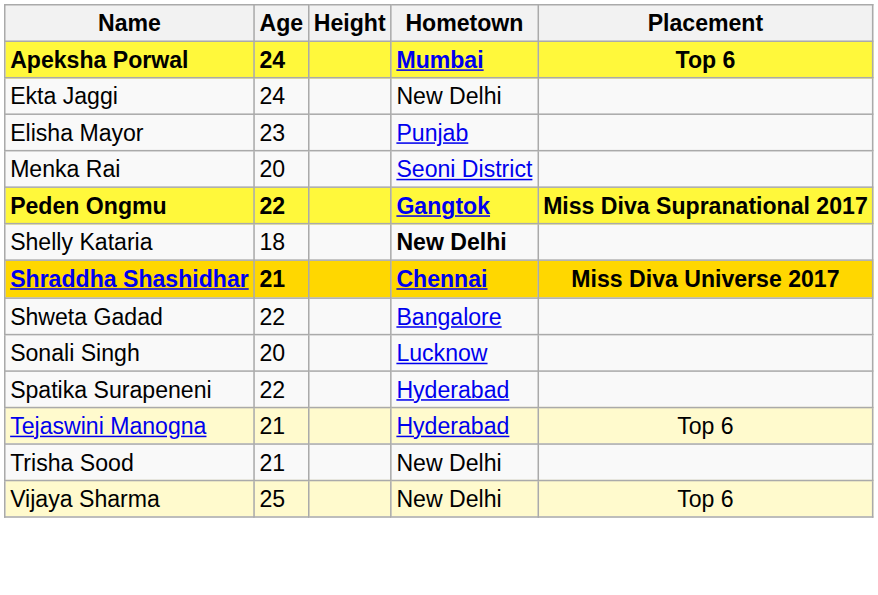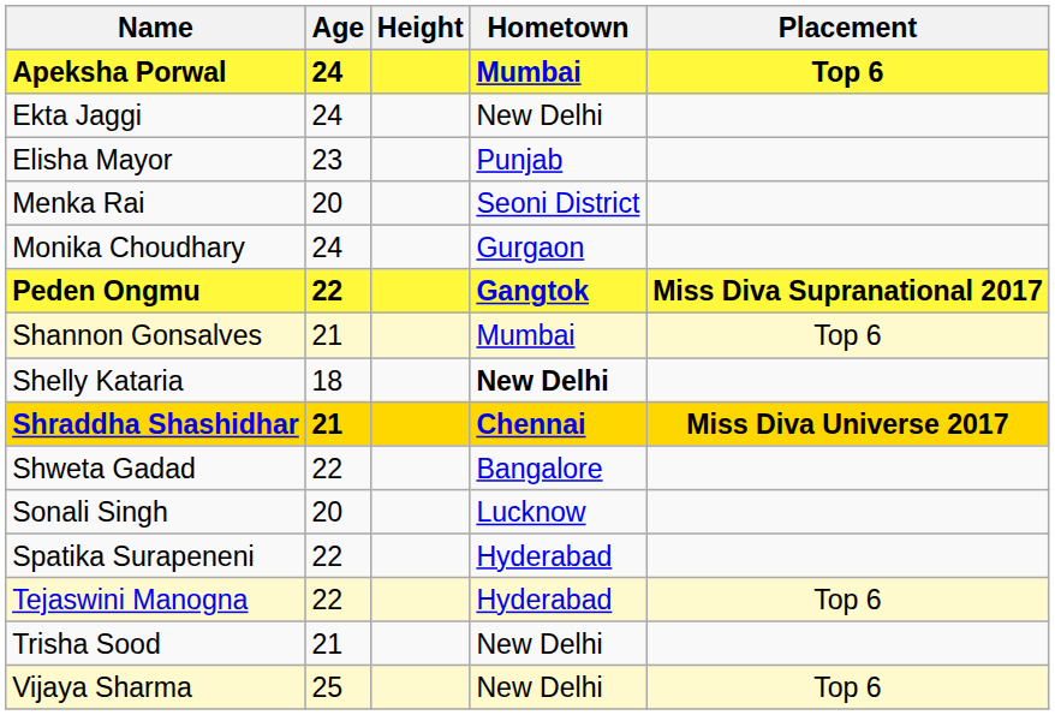 <table class="wikitable sortable" style="font-size:95%;">
 <tr>
 <th>Name</th>
 <th>Age</th>
 <th>Height</th>
 <th>Hometown</th>
 <th>Placement</th>
 </tr>
 <tr style="background-color:#FFF83B ; font-weight: bold">
 <td>Apeksha Porwal</td>
 <td>24</td>
 <td></td>
 <td><a href='#'>Mumbai</a></td>
 <td align="center">Top 6</td>
 </tr>
 <tr>
 <td>Ekta Jaggi</td>
 <td>24</td>
 <td></td>
 <td>New Delhi</td>
 <td></td>
 </tr>
 <tr>
 <td>Elisha Mayor</td>
 <td>23</td>
 <td></td>
 <td><a href='#'>Punjab</a></td>
 <td></td>
 </tr>
 <tr>
 <td>Menka Rai</td>
 <td>20</td>
 <td></td>
 <td><a href='#'>Seoni District</a></td>
 <td></td>
 </tr>
+<tr>
+<td>Monika Choudhary</td>
+<td>24</td>
+<td></td>
+<td><a href='#'>Gurgaon</a></td>
+<td></td>
+</tr>
 <tr style="background-color:#FFF83B ; font-weight: bold">
 <td>Peden Ongmu</td>
 <td>22</td>
 <td></td>
 <td><a href='#'>Gangtok</a></td>
 <td align="center">Miss Diva Supranational 2017</td>
+</tr>
+<tr style="background-color:#FFFACD">
+<td>Shannon Gonsalves</td>
+<td>21</td>
+<td></td>
+<td><a href='#'>Mumbai</a></td>
+<td align="center">Top 6</td>
 </tr>
 <tr>
 <td>Shelly Kataria</td>
 <td>18</td>
 <td></td>
 <td><strong>New Delhi</strong></td>
 <td></td>
 </tr>
 <tr style="background-color:gold ; font-weight: bold">
 <td><a href='#'>Shraddha Shashidhar</a></td>
 <td>21</td>
 <td></td>
 <td><a href='#'>Chennai</a></td>
 <td align="center">Miss Diva Universe 2017</td>
 </tr>
 <tr>
 <td>Shweta Gadad</td>
 <td>22</td>
 <td></td>
 <td><a href='#'>Bangalore</a></td>
 <td></td>
 </tr>
 <tr>
 <td>Sonali Singh</td>
 <td>20</td>
 <td></td>
 <td><a href='#'>Lucknow</a></td>
 <td></td>
 </tr>
 <tr>
 <td>Spatika Surapeneni</td>
 <td>22</td>
 <td></td>
 <td><a href='#'>Hyderabad</a></td>
 <td></td>
 </tr>
 <tr style="background-color:#FFFACD">
 <td><a href='#'>Tejaswini Manogna</a></td>
-<td>21</td>
+<td>22</td>
 <td></td>
 <td><a href='#'>Hyderabad</a></td>
 <td align="center">Top 6</td>
 </tr>
 <tr>
 <td>Trisha Sood</td>
 <td>21</td>
 <td></td>
 <td>New Delhi</td>
 <td></td>
 </tr>
 <tr style="background-color:#FFFACD">
 <td>Vijaya Sharma</td>
 <td>25</td>
 <td></td>
 <td>New Delhi</td>
 <td align="center">Top 6</td>
 </tr>
 </table>
